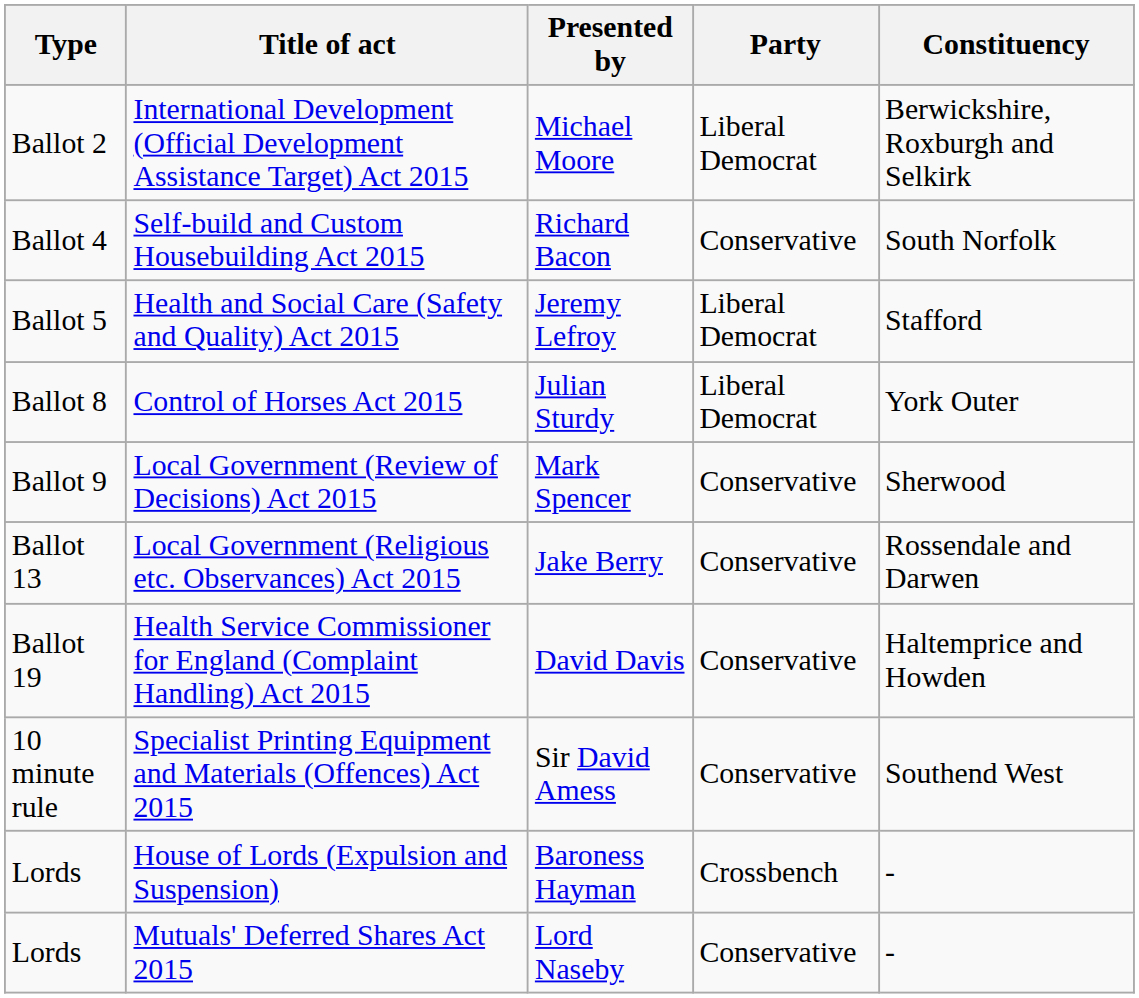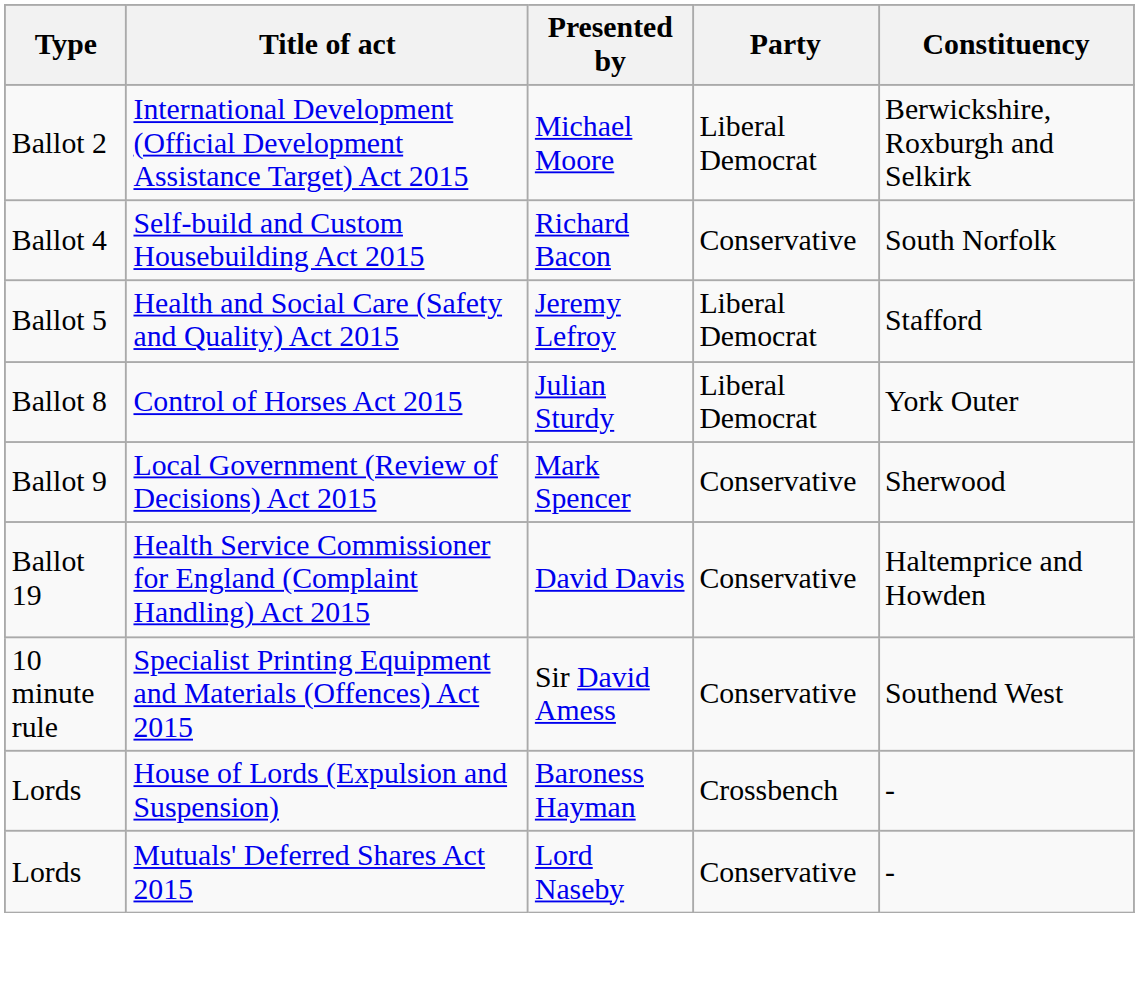 <table class="wikitable">
 <tr>
 <th>Type</th>
 <th>Title of act</th>
 <th>Presented by</th>
 <th>Party</th>
 <th>Constituency</th>
 </tr>
 <tr |->
 <td>Ballot 2</td>
 <td><a href='#'>International Development (Official Development Assistance Target) Act 2015</a></td>
 <td><a href='#'>Michael Moore</a></td>
 <td>Liberal Democrat</td>
 <td>Berwickshire, Roxburgh and Selkirk</td>
 </tr>
 <tr>
 <td>Ballot 4</td>
 <td><a href='#'>Self-build and Custom Housebuilding Act 2015</a></td>
 <td><a href='#'>Richard Bacon</a></td>
 <td>Conservative</td>
 <td>South Norfolk</td>
 </tr>
 <tr>
 <td>Ballot 5</td>
 <td><a href='#'>Health and Social Care (Safety and Quality) Act 2015</a></td>
 <td><a href='#'>Jeremy Lefroy</a></td>
 <td>Liberal Democrat</td>
 <td>Stafford</td>
 </tr>
 <tr>
 <td>Ballot 8</td>
 <td><a href='#'>Control of Horses Act 2015</a></td>
 <td><a href='#'>Julian Sturdy</a></td>
 <td>Liberal Democrat</td>
 <td>York Outer</td>
 </tr>
 <tr>
 <td>Ballot 9</td>
 <td><a href='#'>Local Government (Review of Decisions) Act 2015</a></td>
 <td><a href='#'>Mark Spencer</a></td>
 <td>Conservative</td>
 <td>Sherwood</td>
 </tr>
 <tr>
-<td>Ballot 13</td>
-<td><a href='#'>Local Government (Religious etc. Observances) Act 2015</a></td>
-<td><a href='#'>Jake Berry</a></td>
-<td>Conservative</td>
-<td>Rossendale and Darwen</td>
-</tr>
-<tr>
 <td>Ballot 19</td>
 <td><a href='#'>Health Service Commissioner for England (Complaint Handling) Act 2015</a></td>
 <td><a href='#'>David Davis</a></td>
 <td>Conservative</td>
 <td>Haltemprice and Howden</td>
 </tr>
 <tr>
 <td>10 minute rule</td>
 <td><a href='#'>Specialist Printing Equipment and Materials (Offences) Act 2015</a></td>
 <td>Sir <a href='#'>David Amess</a></td>
 <td>Conservative</td>
 <td>Southend West</td>
 </tr>
 <tr>
 <td>Lords</td>
 <td><a href='#'>House of Lords (Expulsion and Suspension)</a></td>
 <td><a href='#'>Baroness Hayman</a></td>
 <td>Crossbench</td>
 <td>-</td>
 </tr>
 <tr>
 <td>Lords</td>
 <td><a href='#'>Mutuals' Deferred Shares Act 2015</a></td>
 <td><a href='#'>Lord Naseby</a></td>
 <td>Conservative</td>
 <td>-</td>
 </tr>
 </table>
